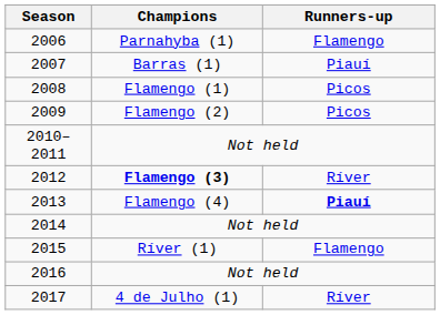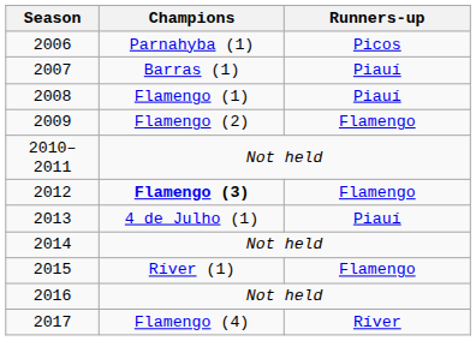 <table class="wikitable" style="text-align:center; margin-left:1em;">
 <tr>
 <th style="width:70px">Season</th>
 <th style="width:145px">Champions</th>
 <th style="width:145px">Runners-up</th>
 </tr>
 <tr>
 <td>2006</td>
 <td><a href='#'>Parnahyba</a> (1)</td>
-<td><a href='#'>Flamengo</a></td>
+<td><a href='#'>Picos</a></td>
 </tr>
 <tr>
 <td>2007</td>
 <td><a href='#'>Barras</a> (1)</td>
 <td><a href='#'>Piauí</a></td>
 </tr>
 <tr>
 <td>2008</td>
 <td><a href='#'>Flamengo</a> (1)</td>
-<td><a href='#'>Picos</a></td>
+<td><a href='#'>Piauí</a></td>
 </tr>
 <tr>
 <td>2009</td>
 <td><a href='#'>Flamengo</a> (2)</td>
-<td><a href='#'>Picos</a></td>
+<td><a href='#'>Flamengo</a></td>
 </tr>
 <tr>
 <td>2010–2011</td>
 <td colspan=2><em>Not held</em></td>
 </tr>
 <tr>
 <td>2012</td>
 <td><strong><a href='#'>Flamengo</a> (3)</strong></td>
-<td><a href='#'>Ríver</a></td>
+<td><a href='#'>Flamengo</a></td>
 </tr>
 <tr>
 <td>2013</td>
-<td><a href='#'>Flamengo</a> (4)</td>
-<td><strong><a href='#'>Piauí</a></strong></td>
+<td><a href='#'>4 de Julho</a> (1)</td>
+<td><a href='#'>Piauí</a></td>
 </tr>
 <tr>
 <td>2014</td>
 <td colspan=2><em>Not held</em></td>
 </tr>
 <tr>
 <td>2015</td>
 <td><a href='#'>Ríver</a> (1)</td>
 <td><a href='#'>Flamengo</a></td>
 </tr>
 <tr>
 <td>2016</td>
 <td colspan=2><em>Not held</em></td>
 </tr>
 <tr>
 <td>2017</td>
-<td><a href='#'>4 de Julho</a> (1)</td>
+<td><a href='#'>Flamengo</a> (4)</td>
 <td><a href='#'>Ríver</a></td>
 </tr>
 </table>
